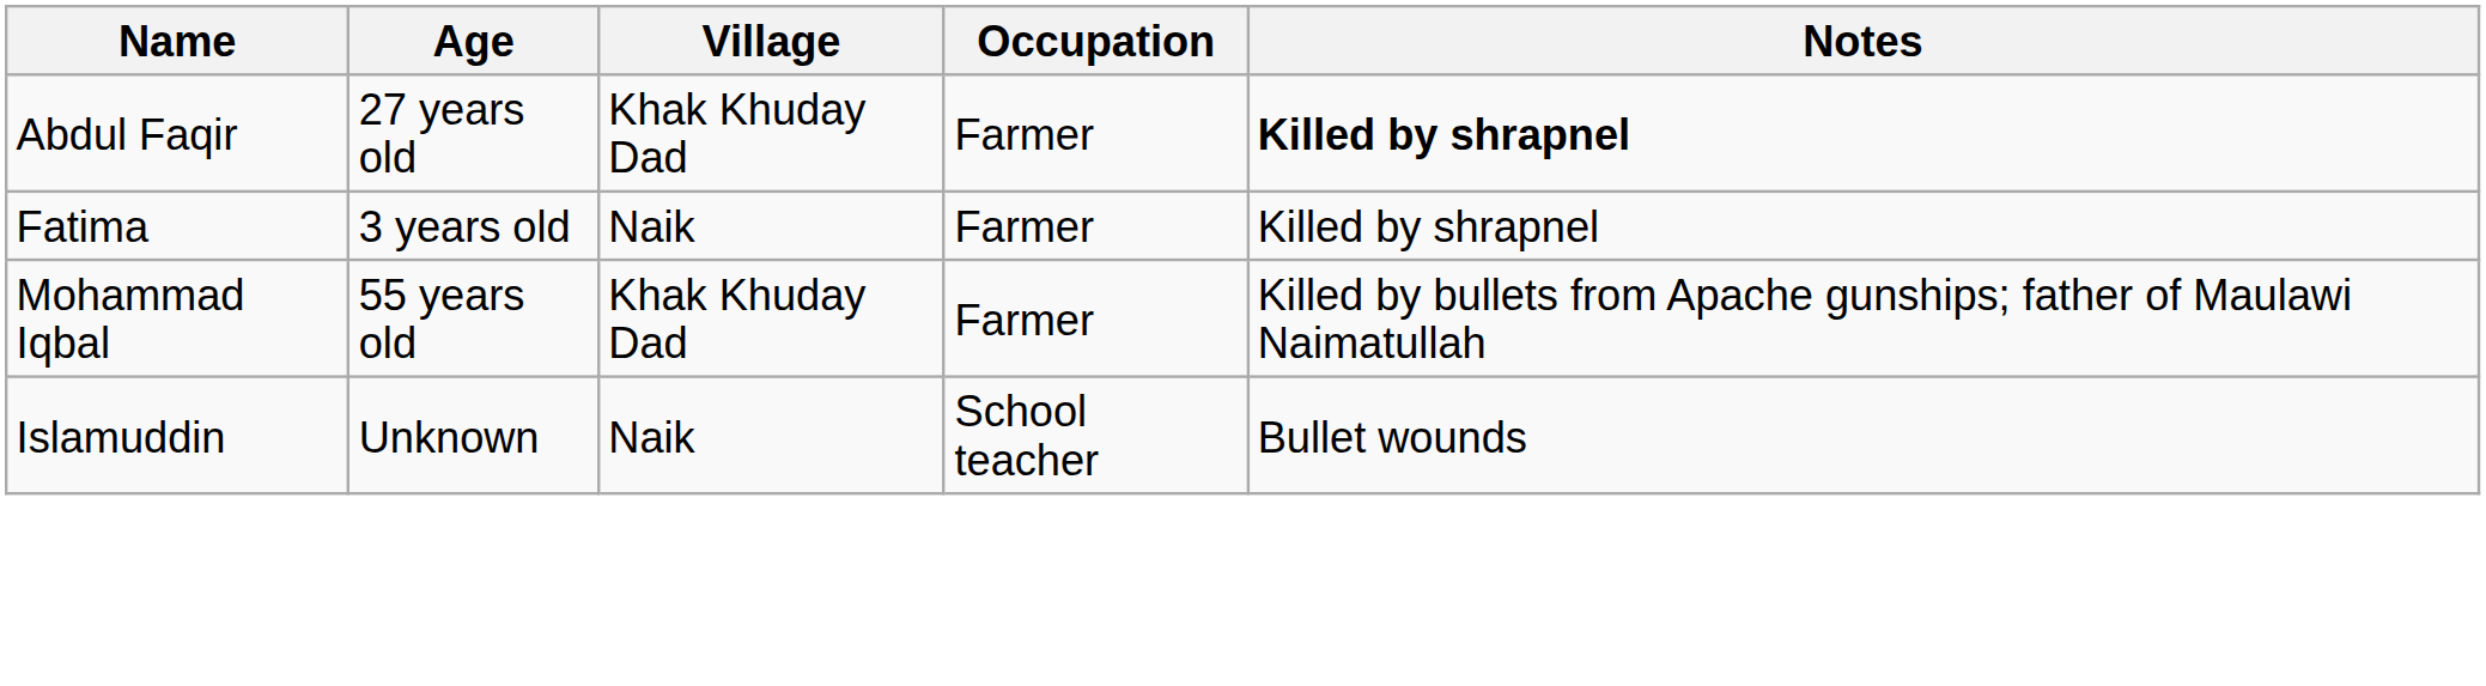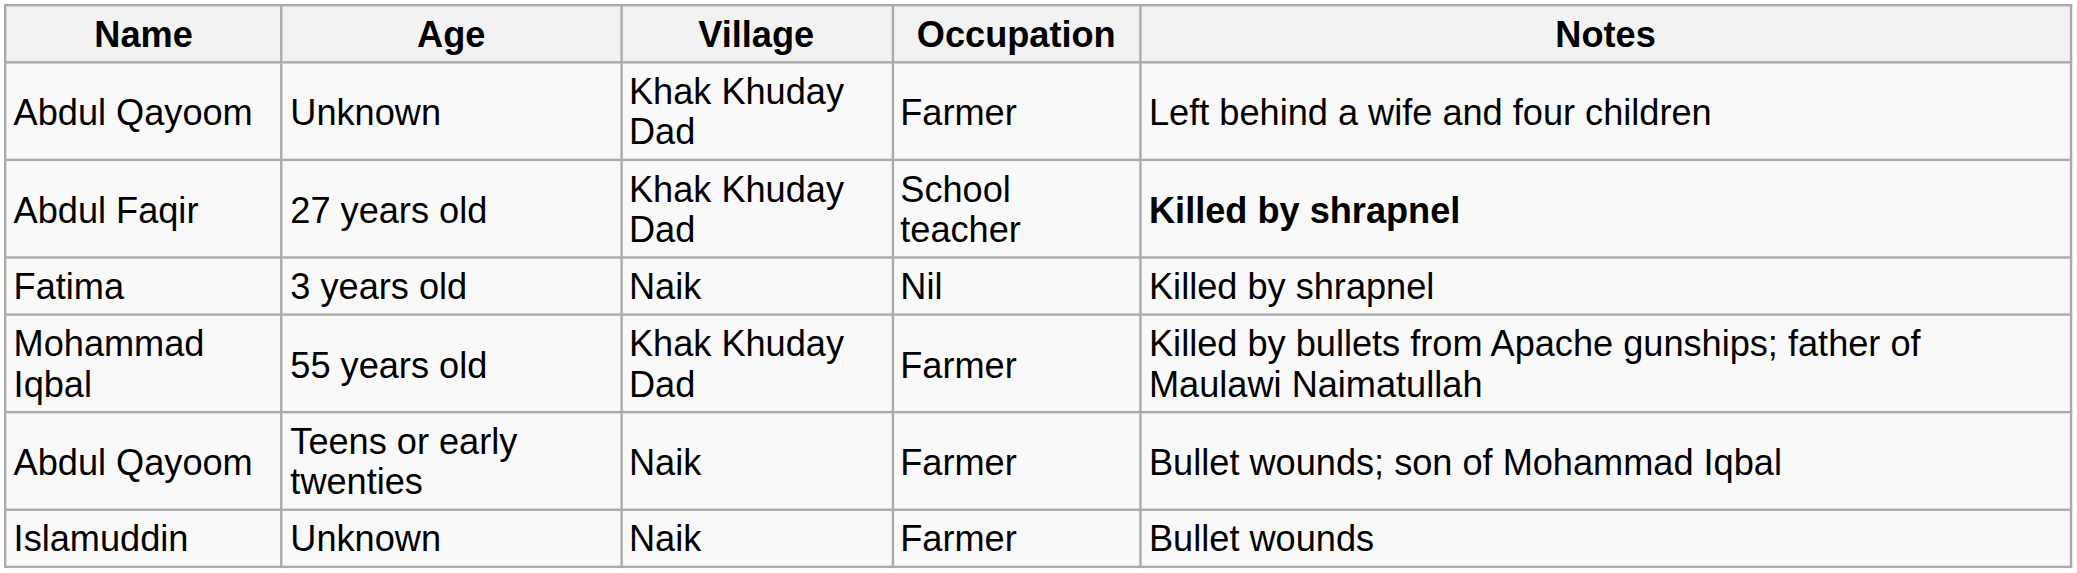 <table class="wikitable" style="font-size: 95%;">
 <tr>
 <th>Name</th>
 <th>Age</th>
 <th>Village</th>
 <th>Occupation</th>
 <th>Notes</th>
 </tr>
 <tr>
+<td>Abdul Qayoom</td>
+<td>Unknown</td>
+<td>Khak Khuday Dad</td>
+<td>Farmer</td>
+<td>Left behind a wife and four children</td>
+</tr>
+<tr>
 <td>Abdul Faqir</td>
 <td>27 years old</td>
 <td>Khak Khuday Dad</td>
-<td>Farmer</td>
+<td>School teacher</td>
 <td><strong>Killed by shrapnel</strong></td>
 </tr>
 <tr>
 <td>Fatima</td>
 <td>3 years old</td>
 <td>Naik</td>
-<td>Farmer</td>
+<td>Nil</td>
 <td>Killed by shrapnel</td>
 </tr>
 <tr>
 <td>Mohammad Iqbal</td>
 <td>55 years old</td>
 <td>Khak Khuday Dad</td>
 <td>Farmer</td>
 <td>Killed by bullets from Apache gunships; father of Maulawi Naimatullah</td>
 </tr>
 <tr>
+<td>Abdul Qayoom</td>
+<td>Teens or early twenties</td>
+<td>Naik</td>
+<td>Farmer</td>
+<td>Bullet wounds; son of Mohammad Iqbal</td>
+</tr>
+<tr>
 <td>Islamuddin</td>
 <td>Unknown</td>
 <td>Naik</td>
-<td>School teacher</td>
+<td>Farmer</td>
 <td>Bullet wounds</td>
 </tr>
 </table>
